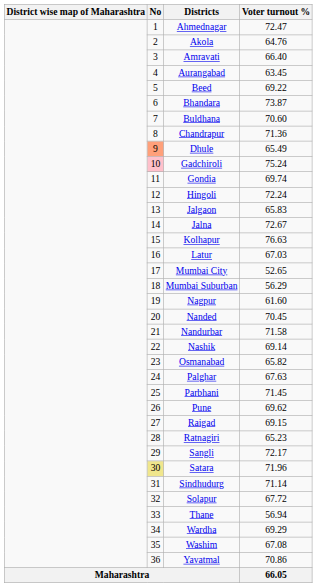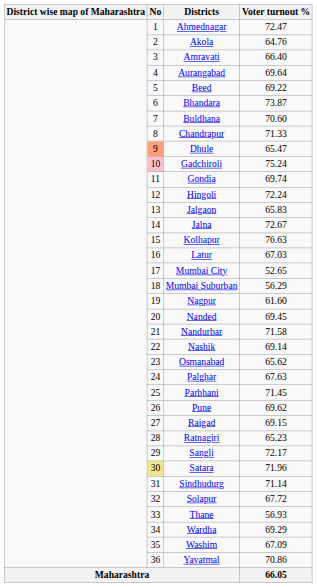 <table class="wikitable sortable" style="text-align:center">
 <tr>
 <th>District wise map of Maharashtra</th>
 <th>No</th>
 <th>Districts</th>
 <th>Voter turnout %</th>
 </tr>
 <tr>
 <td rowspan ="36"></td>
 <td>1</td>
 <td><a href='#'>Ahmednagar</a></td>
 <td>72.47</td>
 </tr>
 <tr>
 <td>2</td>
 <td><a href='#'>Akola</a></td>
 <td>64.76</td>
 </tr>
 <tr>
 <td>3</td>
 <td><a href='#'>Amravati</a></td>
 <td>66.40</td>
 </tr>
 <tr>
 <td>4</td>
 <td><a href='#'>Aurangabad</a></td>
-<td>63.45</td>
+<td>69.64</td>
 </tr>
 <tr>
 <td>5</td>
 <td><a href='#'>Beed</a></td>
 <td>69.22</td>
 </tr>
 <tr>
 <td>6</td>
 <td><a href='#'>Bhandara</a></td>
 <td>73.87</td>
 </tr>
 <tr>
 <td>7</td>
 <td><a href='#'>Buldhana</a></td>
 <td>70.60</td>
 </tr>
 <tr>
 <td>8</td>
 <td><a href='#'>Chandrapur</a></td>
-<td>71.36</td>
+<td>71.33</td>
 </tr>
 <tr>
 <td style="background: lightsalmon;">9</td>
 <td><a href='#'>Dhule</a></td>
-<td>65.49</td>
+<td>65.47</td>
 </tr>
 <tr>
 <td style="background: pink;">10</td>
 <td><a href='#'>Gadchiroli</a></td>
 <td>75.24</td>
 </tr>
 <tr>
 <td>11</td>
 <td><a href='#'>Gondia</a></td>
 <td>69.74</td>
 </tr>
 <tr>
 <td>12</td>
 <td><a href='#'>Hingoli</a></td>
 <td>72.24</td>
 </tr>
 <tr>
 <td>13</td>
 <td><a href='#'>Jalgaon</a></td>
 <td>65.83</td>
 </tr>
 <tr>
 <td>14</td>
 <td><a href='#'>Jalna</a></td>
 <td>72.67</td>
 </tr>
 <tr>
 <td>15</td>
 <td><a href='#'>Kolhapur</a></td>
 <td>76.63</td>
 </tr>
 <tr>
 <td>16</td>
 <td><a href='#'>Latur</a></td>
 <td>67.03</td>
 </tr>
 <tr>
 <td>17</td>
 <td><a href='#'>Mumbai City</a></td>
 <td>52.65</td>
 </tr>
 <tr>
 <td>18</td>
 <td><a href='#'>Mumbai Suburban</a></td>
 <td>56.29</td>
 </tr>
 <tr>
 <td>19</td>
 <td><a href='#'>Nagpur</a></td>
 <td>61.60</td>
 </tr>
 <tr>
 <td>20</td>
 <td><a href='#'>Nanded</a></td>
-<td>70.45</td>
+<td>69.45</td>
 </tr>
 <tr>
 <td>21</td>
 <td><a href='#'>Nandurbar</a></td>
 <td>71.58</td>
 </tr>
 <tr>
 <td>22</td>
 <td><a href='#'>Nashik</a></td>
 <td>69.14</td>
 </tr>
 <tr>
 <td>23</td>
 <td><a href='#'>Osmanabad</a></td>
-<td>65.82</td>
+<td>65.62</td>
 </tr>
 <tr>
 <td>24</td>
 <td><a href='#'>Palghar</a></td>
 <td>67.63</td>
 </tr>
 <tr>
 <td>25</td>
 <td><a href='#'>Parbhani</a></td>
 <td>71.45</td>
 </tr>
 <tr>
 <td>26</td>
 <td><a href='#'>Pune</a></td>
 <td>69.62</td>
 </tr>
 <tr>
 <td>27</td>
 <td><a href='#'>Raigad</a></td>
 <td>69.15</td>
 </tr>
 <tr>
 <td>28</td>
 <td><a href='#'>Ratnagiri</a></td>
 <td>65.23</td>
 </tr>
 <tr>
 <td>29</td>
 <td><a href='#'>Sangli</a></td>
 <td>72.17</td>
 </tr>
 <tr>
 <td style="background: khaki;">30</td>
 <td><a href='#'>Satara</a></td>
 <td>71.96</td>
 </tr>
 <tr>
 <td>31</td>
 <td><a href='#'>Sindhudurg</a></td>
 <td>71.14</td>
 </tr>
 <tr>
 <td>32</td>
 <td><a href='#'>Solapur</a></td>
 <td>67.72</td>
 </tr>
 <tr>
 <td>33</td>
 <td><a href='#'>Thane</a></td>
-<td>56.94</td>
+<td>56.93</td>
 </tr>
 <tr>
 <td>34</td>
 <td><a href='#'>Wardha</a></td>
 <td>69.29</td>
 </tr>
 <tr>
 <td>35</td>
 <td><a href='#'>Washim</a></td>
-<td>67.08</td>
+<td>67.09</td>
 </tr>
 <tr>
 <td>36</td>
 <td [><a href='#'>Yavatmal</a></td>
 <td>70.86</td>
 </tr>
 <tr>
 <th colspan ="3"><strong>Maharashtra</strong></th>
 <th>66.05</th>
 </tr>
 </table>
